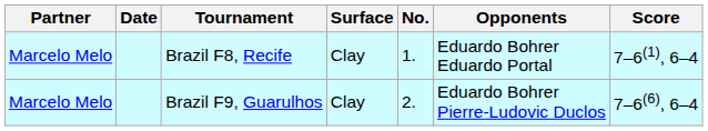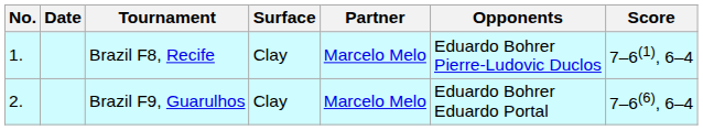 <table class="sortable wikitable">
 <tr>
-<th>Partner</th>
+<th>No.</th>
 <th>Date</th>
 <th>Tournament</th>
 <th>Surface</th>
-<th>No.</th>
+<th>Partner</th>
 <th>Opponents</th>
 <th class="unsortable">Score</th>
 </tr>
 <tr style="background:#cffcff;">
-<td> <a href='#'>Marcelo Melo</a></td>
+<td>1.</td>
 <td></td>
 <td>Brazil F8, <a href='#'>Recife</a></td>
 <td>Clay</td>
-<td>1.</td>
-<td> Eduardo Bohrer<br> Eduardo Portal</td>
+<td> <a href='#'>Marcelo Melo</a></td>
+<td> Eduardo Bohrer<br> <a href='#'>Pierre-Ludovic Duclos</a></td>
 <td>7–6<sup>(1)</sup>, 6–4</td>
 </tr>
 <tr style="background:#cffcff;">
-<td> <a href='#'>Marcelo Melo</a></td>
+<td>2.</td>
 <td></td>
 <td>Brazil F9, <a href='#'>Guarulhos</a></td>
 <td>Clay</td>
-<td>2.</td>
-<td> Eduardo Bohrer<br> <a href='#'>Pierre-Ludovic Duclos</a></td>
+<td> <a href='#'>Marcelo Melo</a></td>
+<td> Eduardo Bohrer<br> Eduardo Portal</td>
 <td>7–6<sup>(6)</sup>, 6–4</td>
 </tr>
 </table>
